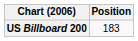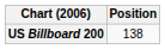 <table class="wikitable plainrowheaders" style="text-align:center">
 <tr>
 <th scope="col">Chart (2006)</th>
 <th scope="col">Position</th>
 </tr>
 <tr>
 <th scope="row">US <em>Billboard</em> 200</th>
-<td>183</td>
+<td>138</td>
 </tr>
 </table>
